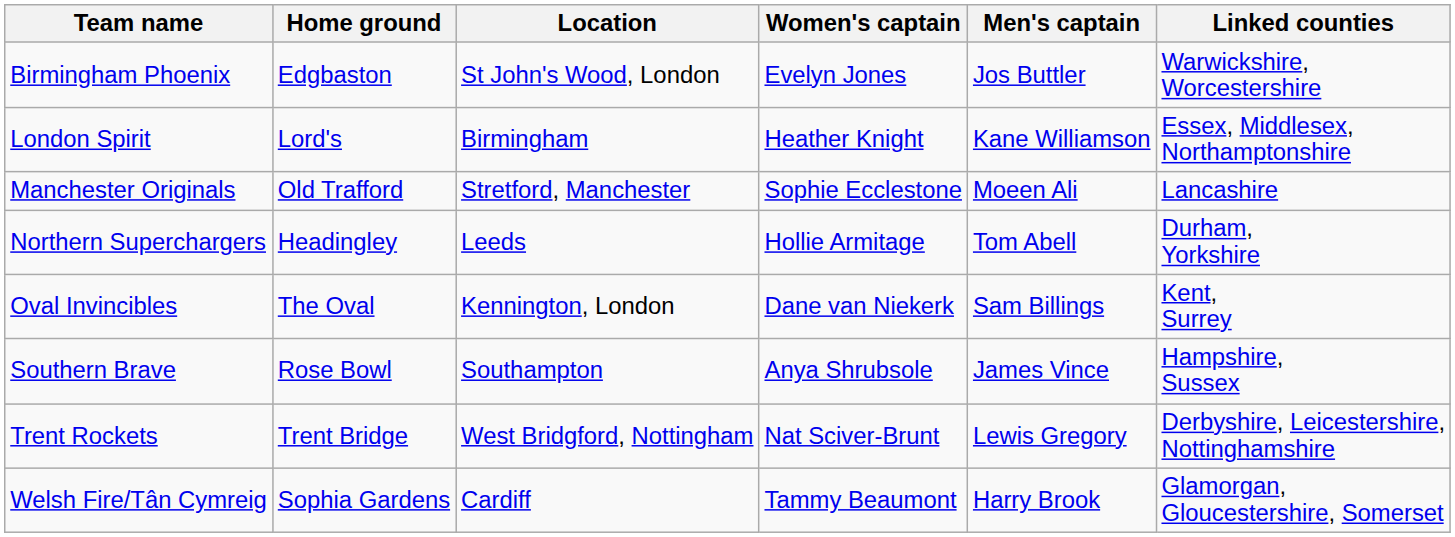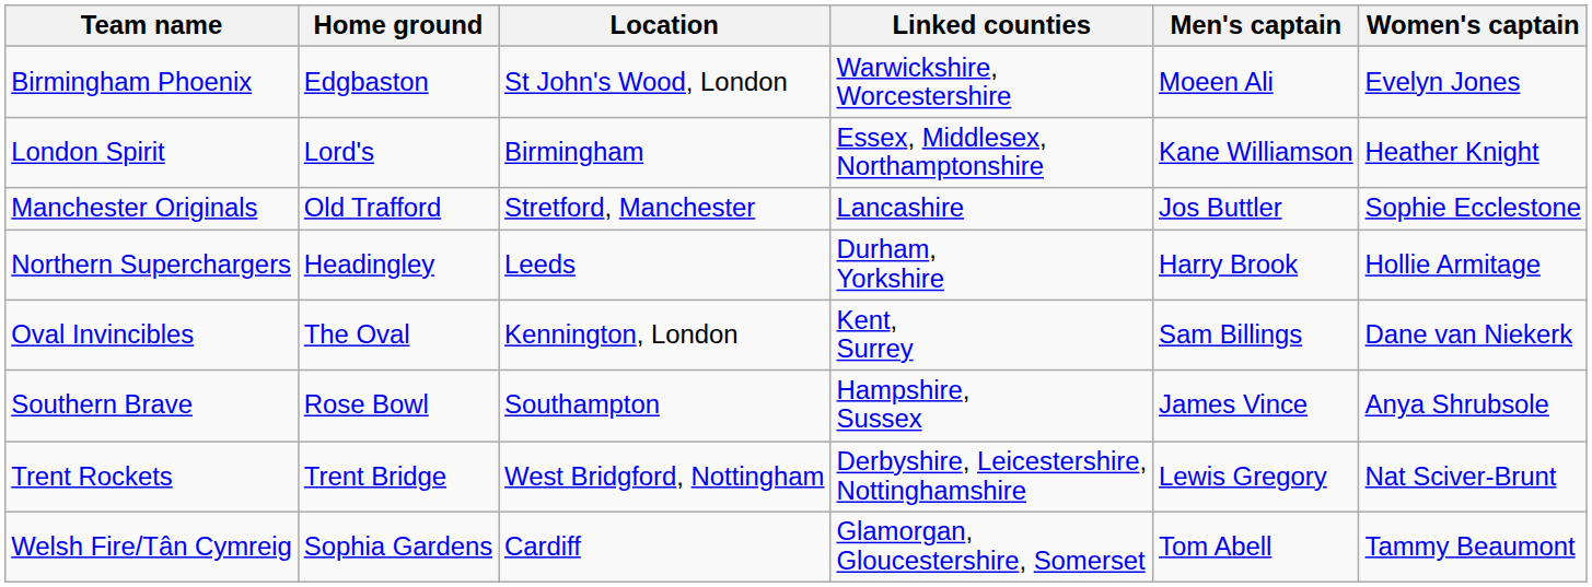 <table class="wikitable">
 <tr>
 <th>Team name</th>
 <th>Home ground</th>
 <th>Location</th>
+<th>Linked counties</th>
+<th>Men's captain</th>
 <th>Women's captain</th>
-<th>Men's captain</th>
-<th>Linked counties</th>
 </tr>
 <tr>
 <td><a href='#'>Birmingham Phoenix</a></td>
 <td><a href='#'>Edgbaston</a></td>
 <td><a href='#'>St John's Wood</a>, London</td>
+<td><a href='#'>Warwickshire</a>,<br><a href='#'>Worcestershire</a></td>
+<td><a href='#'>Moeen Ali</a></td>
 <td><a href='#'>Evelyn Jones</a></td>
-<td><a href='#'>Jos Buttler</a></td>
-<td><a href='#'>Warwickshire</a>,<br><a href='#'>Worcestershire</a></td>
 </tr>
 <tr>
 <td><a href='#'>London Spirit</a></td>
 <td><a href='#'>Lord's</a></td>
 <td><a href='#'>Birmingham</a></td>
+<td><a href='#'>Essex</a>, <a href='#'>Middlesex</a>,<br><a href='#'>Northamptonshire</a></td>
+<td><a href='#'>Kane Williamson</a></td>
 <td><a href='#'>Heather Knight</a></td>
-<td><a href='#'>Kane Williamson</a></td>
-<td><a href='#'>Essex</a>, <a href='#'>Middlesex</a>,<br><a href='#'>Northamptonshire</a></td>
 </tr>
 <tr>
 <td><a href='#'>Manchester Originals</a></td>
 <td><a href='#'>Old Trafford</a></td>
 <td><a href='#'>Stretford</a>, <a href='#'>Manchester</a></td>
+<td><a href='#'>Lancashire</a></td>
+<td><a href='#'>Jos Buttler</a></td>
 <td><a href='#'>Sophie Ecclestone</a></td>
-<td><a href='#'>Moeen Ali</a></td>
-<td><a href='#'>Lancashire</a></td>
 </tr>
 <tr>
 <td><a href='#'>Northern Superchargers</a></td>
 <td><a href='#'>Headingley</a></td>
 <td><a href='#'>Leeds</a></td>
+<td><a href='#'>Durham</a>,<br><a href='#'>Yorkshire</a></td>
+<td><a href='#'>Harry Brook</a></td>
 <td><a href='#'>Hollie Armitage</a></td>
-<td><a href='#'>Tom Abell</a></td>
-<td><a href='#'>Durham</a>,<br><a href='#'>Yorkshire</a></td>
 </tr>
 <tr>
 <td><a href='#'>Oval Invincibles</a></td>
 <td><a href='#'>The Oval</a></td>
 <td><a href='#'>Kennington</a>, London</td>
+<td><a href='#'>Kent</a>,<br><a href='#'>Surrey</a></td>
+<td><a href='#'>Sam Billings</a></td>
 <td><a href='#'>Dane van Niekerk</a></td>
-<td><a href='#'>Sam Billings</a></td>
-<td><a href='#'>Kent</a>,<br><a href='#'>Surrey</a></td>
 </tr>
 <tr>
 <td><a href='#'>Southern Brave</a></td>
 <td><a href='#'>Rose Bowl</a></td>
 <td><a href='#'>Southampton</a></td>
+<td><a href='#'>Hampshire</a>,<br><a href='#'>Sussex</a></td>
+<td><a href='#'>James Vince</a></td>
 <td><a href='#'>Anya Shrubsole</a></td>
-<td><a href='#'>James Vince</a></td>
-<td><a href='#'>Hampshire</a>,<br><a href='#'>Sussex</a></td>
 </tr>
 <tr>
 <td><a href='#'>Trent Rockets</a></td>
 <td><a href='#'>Trent Bridge</a></td>
 <td><a href='#'>West Bridgford</a>, <a href='#'>Nottingham</a></td>
+<td><a href='#'>Derbyshire</a>, <a href='#'>Leicestershire</a>,<br><a href='#'>Nottinghamshire</a></td>
+<td><a href='#'>Lewis Gregory</a></td>
 <td><a href='#'>Nat Sciver-Brunt</a></td>
-<td><a href='#'>Lewis Gregory</a></td>
-<td><a href='#'>Derbyshire</a>, <a href='#'>Leicestershire</a>,<br><a href='#'>Nottinghamshire</a></td>
 </tr>
 <tr>
 <td><a href='#'>Welsh Fire/Tân Cymreig</a></td>
 <td><a href='#'>Sophia Gardens</a></td>
 <td><a href='#'>Cardiff</a></td>
+<td><a href='#'>Glamorgan</a>,<br><a href='#'>Gloucestershire</a>, <a href='#'>Somerset</a></td>
+<td><a href='#'>Tom Abell</a></td>
 <td><a href='#'>Tammy Beaumont</a></td>
-<td><a href='#'>Harry Brook</a></td>
-<td><a href='#'>Glamorgan</a>,<br><a href='#'>Gloucestershire</a>, <a href='#'>Somerset</a></td>
 </tr>
 </table>
